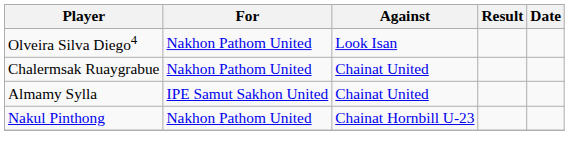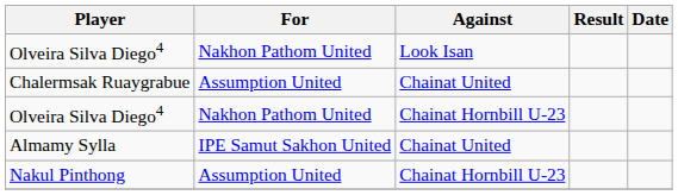 <table class="wikitable sortable">
 <tr>
 <th>Player</th>
 <th>For</th>
 <th>Against</th>
 <th align=center>Result</th>
 <th>Date</th>
 </tr>
 <tr>
 <td> Olveira Silva Diego<sup>4</sup></td>
 <td><a href='#'>Nakhon Pathom United</a></td>
 <td><a href='#'>Look Isan</a></td>
 <td></td>
 <td></td>
 </tr>
 <tr>
 <td> Chalermsak Ruaygrabue</td>
+<td><a href='#'>Assumption United</a></td>
+<td><a href='#'>Chainat United</a></td>
+<td></td>
+<td></td>
+</tr>
+<tr>
+<td> Olveira Silva Diego<sup>4</sup></td>
 <td><a href='#'>Nakhon Pathom United</a></td>
-<td><a href='#'>Chainat United</a></td>
+<td><a href='#'>Chainat Hornbill U-23</a></td>
 <td></td>
 <td></td>
 </tr>
 <tr>
 <td> Almamy Sylla</td>
 <td><a href='#'>IPE Samut Sakhon United</a></td>
 <td><a href='#'>Chainat United</a></td>
 <td></td>
 <td></td>
 </tr>
 <tr>
 <td> <a href='#'>Nakul Pinthong</a></td>
-<td><a href='#'>Nakhon Pathom United</a></td>
+<td><a href='#'>Assumption United</a></td>
 <td><a href='#'>Chainat Hornbill U-23</a></td>
 <td></td>
 <td></td>
 </tr>
 <tr>
 </tr>
 </table>
